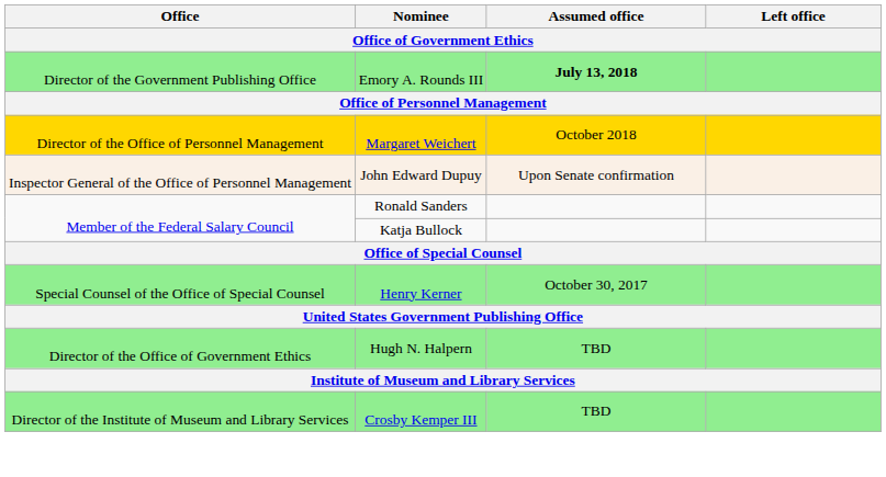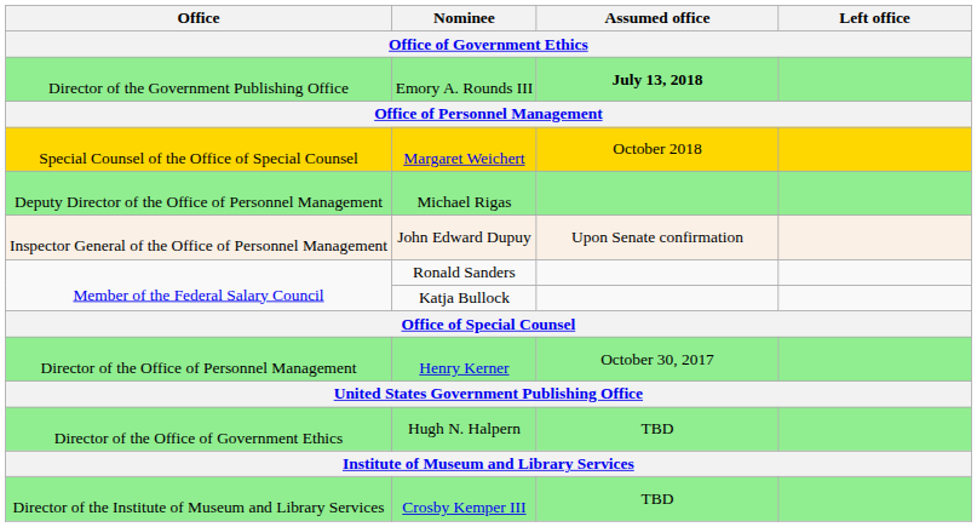 <table class="wikitable sortable" style="text-align:center">
 <tr>
 <th style="width:40%;">Office</th>
 <th style="width:15%;">Nominee</th>
 <th style="width:25%;" data-sort- type="date">Assumed office</th>
 <th style="width:20%;" data-sort- type="date">Left office</th>
 </tr>
 <tr>
 <th colspan="4"><a href='#'>Office of Government Ethics</a></th>
 </tr>
 <tr style="background:lightgreen;">
 <td><br>Director of the Government Publishing Office</td>
 <td><br>Emory A. Rounds III</td>
 <td><strong>July 13, 2018<br></strong></td>
 <td></td>
 </tr>
 <tr>
 <th colspan="4"><a href='#'>Office of Personnel Management</a></th>
 </tr>
 <tr style="background:gold;">
-<td><br>Director of the Office of Personnel Management</td>
+<td><br>Special Counsel of the Office of Special Counsel</td>
 <td style="background:gold;"><br><a href='#'>Margaret Weichert</a></td>
 <td style="background:gold;">October 2018</td>
 <td style="background:gold;"></td>
+</tr>
+<tr style="background:lightgreen;">
+<td><br>Deputy Director of the Office of Personnel Management</td>
+<td><br>Michael Rigas</td>
+<td></td>
+<td></td>
 </tr>
 <tr style="background:linen;">
 <td><br>Inspector General of the Office of Personnel Management</td>
 <td>John Edward Dupuy</td>
 <td>Upon Senate confirmation</td>
 <td></td>
 </tr>
 <tr>
 <td rowspan="2"><br><a href='#'>Member of the Federal Salary Council</a></td>
 <td>Ronald Sanders</td>
 <td></td>
 <td></td>
 </tr>
 <tr>
 <td>Katja Bullock</td>
 <td></td>
 <td></td>
 </tr>
 <tr>
 <th colspan="4"><a href='#'>Office of Special Counsel</a></th>
 </tr>
 <tr style="background:lightgreen;">
-<td><br>Special Counsel of the Office of Special Counsel</td>
+<td><br>Director of the Office of Personnel Management</td>
 <td><br><a href='#'>Henry Kerner</a></td>
 <td>October 30, 2017<br></td>
 <td></td>
 </tr>
 <tr>
 <th colspan="4"><a href='#'>United States Government Publishing Office</a></th>
 </tr>
 <tr style="background:lightgreen;">
 <td><br>Director of the Office of Government Ethics</td>
 <td>Hugh N. Halpern</td>
 <td>TBD<br></td>
 <td></td>
 </tr>
 <tr>
 <th colspan="4"><a href='#'>Institute of Museum and Library Services</a></th>
 </tr>
 <tr style="background:lightgreen;">
 <td><br>Director of the Institute of Museum and Library Services</td>
 <td><br><a href='#'>Crosby Kemper III</a></td>
 <td>TBD<br></td>
 <td></td>
 </tr>
 </table>
